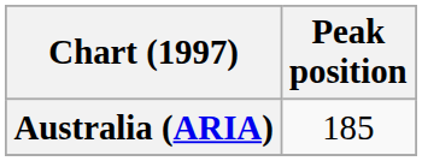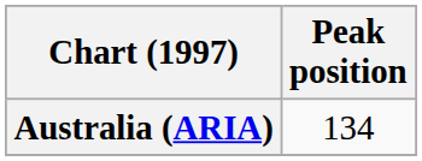 <table class="wikitable sortable plainrowheaders">
 <tr>
 <th>Chart (1997)</th>
 <th>Peak<br>position</th>
 </tr>
 <tr>
 <th scope="row">Australia (<a href='#'>ARIA</a>)</th>
-<td align="center">185</td>
+<td align="center">134</td>
 </tr>
 <tr>
 </tr>
 <tr>
 </tr>
 <tr>
 </tr>
 <tr>
 </tr>
 <tr>
 </tr>
 <tr>
 </tr>
 <tr>
 </tr>
 <tr>
 </tr>
 <tr>
 </tr>
 </table>
